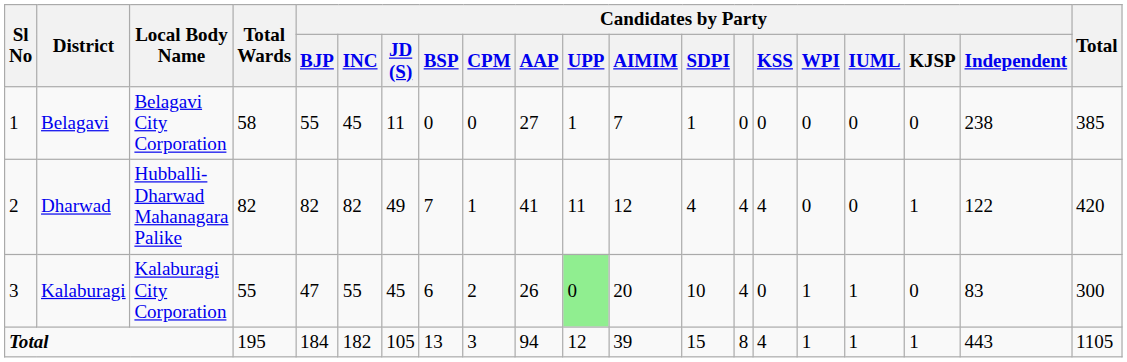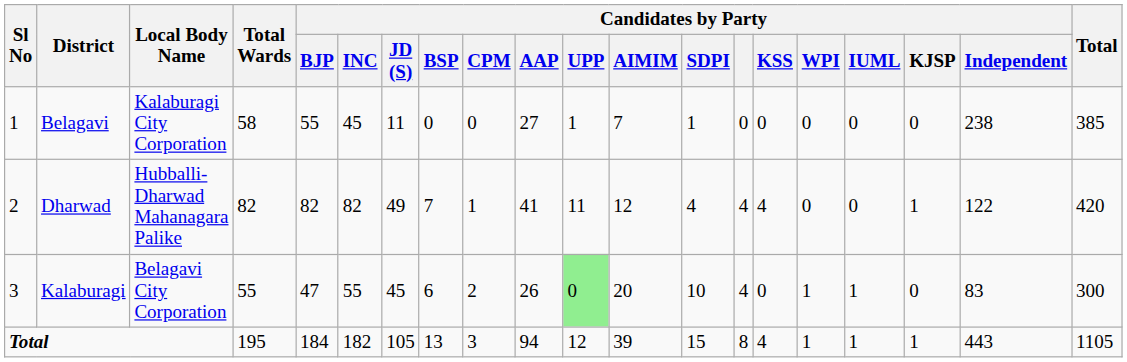 <table class="wikitable sortable">
 <tr>
 <th rowspan="2">Sl No</th>
 <th rowspan="2">District</th>
 <th rowspan="2">Local Body Name</th>
 <th rowspan="2">Total Wards</th>
 <th colspan="15">Candidates by Party</th>
 <th rowspan="2">Total</th>
 </tr>
 <tr>
 <th><a href='#'>BJP</a></th>
 <th><a href='#'>INC</a></th>
 <th><a href='#'>JD (S)</a></th>
 <th><a href='#'>BSP</a></th>
 <th><a href='#'>CPM</a></th>
 <th><a href='#'>AAP</a></th>
 <th><a href='#'>UPP</a></th>
 <th><a href='#'>AIMIM</a></th>
 <th><a href='#'>SDPI</a></th>
 <th></th>
 <th><a href='#'>KSS</a></th>
 <th><a href='#'>WPI</a></th>
 <th><a href='#'>IUML</a></th>
 <th>KJSP</th>
 <th><a href='#'>Independent</a></th>
 </tr>
 <tr>
 <td>1</td>
 <td><a href='#'>Belagavi</a></td>
-<td><a href='#'>Belagavi City Corporation</a></td>
+<td><a href='#'>Kalaburagi City Corporation</a></td>
 <td>58</td>
 <td>55</td>
 <td>45</td>
 <td>11</td>
 <td>0</td>
 <td>0</td>
 <td>27</td>
 <td>1</td>
 <td>7</td>
 <td>1</td>
 <td>0</td>
 <td>0</td>
 <td>0</td>
 <td>0</td>
 <td>0</td>
 <td>238</td>
 <td>385</td>
 </tr>
 <tr>
 <td>2</td>
 <td><a href='#'>Dharwad</a></td>
 <td><a href='#'>Hubballi-Dharwad Mahanagara Palike</a></td>
 <td>82</td>
 <td>82</td>
 <td>82</td>
 <td>49</td>
 <td>7</td>
 <td>1</td>
 <td>41</td>
 <td>11</td>
 <td>12</td>
 <td>4</td>
 <td>4</td>
 <td>4</td>
 <td>0</td>
 <td>0</td>
 <td>1</td>
 <td>122</td>
 <td>420</td>
 </tr>
 <tr>
 <td>3</td>
 <td><a href='#'>Kalaburagi</a></td>
-<td><a href='#'>Kalaburagi City Corporation</a></td>
+<td><a href='#'>Belagavi City Corporation</a></td>
 <td>55</td>
 <td>47</td>
 <td>55</td>
 <td>45</td>
 <td>6</td>
 <td>2</td>
 <td>26</td>
 <td style="background: lightgreen;">0</td>
 <td>20</td>
 <td>10</td>
 <td>4</td>
 <td>0</td>
 <td>1</td>
 <td>1</td>
 <td>0</td>
 <td>83</td>
 <td>300</td>
 </tr>
 <tr>
 <td colspan="3"><strong><em>Total</em></strong></td>
 <td>195</td>
 <td>184</td>
 <td>182</td>
 <td>105</td>
 <td>13</td>
 <td>3</td>
 <td>94</td>
 <td>12</td>
 <td>39</td>
 <td>15</td>
 <td>8</td>
 <td>4</td>
 <td>1</td>
 <td>1</td>
 <td>1</td>
 <td>443</td>
 <td>1105</td>
 </tr>
 </table>
